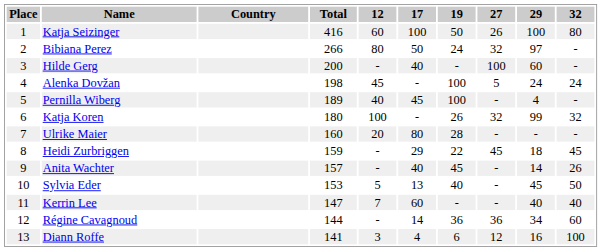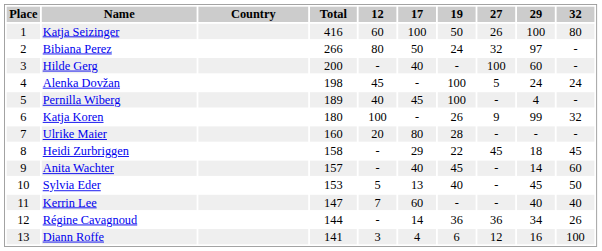 <table border="0" style="border: 1px solid #999; background-color:#FFFFFF; text-align:center; font-size:86%; line-height:15px;">
 <tr align="center" bgcolor="#CCCCCC">
 <th width=35>Place</th>
 <th width=170>Name</th>
 <th width=120>Country</th>
 <th width=50>Total</th>
 <th width=40>12</th>
 <th width=40>17</th>
 <th width=40>19</th>
 <th width=40>27</th>
 <th width=40>29</th>
 <th width=40>32</th>
 </tr>
 <tr bgcolor="#EFEFEF">
 <td>1</td>
 <td align="left"><a href='#'>Katja Seizinger</a></td>
 <td align="left"></td>
 <td>416</td>
 <td>60</td>
 <td>100</td>
 <td>50</td>
 <td>26</td>
 <td>100</td>
 <td>80</td>
 </tr>
 <tr>
 <td>2</td>
 <td align="left"><a href='#'>Bibiana Perez</a></td>
 <td align="left"></td>
 <td>266</td>
 <td>80</td>
 <td>50</td>
 <td>24</td>
 <td>32</td>
 <td>97</td>
 <td>-</td>
 </tr>
 <tr bgcolor="#EFEFEF">
 <td>3</td>
 <td align="left"><a href='#'>Hilde Gerg</a></td>
 <td align="left"></td>
 <td>200</td>
 <td>-</td>
 <td>40</td>
 <td>-</td>
 <td>100</td>
 <td>60</td>
 <td>-</td>
 </tr>
 <tr>
 <td>4</td>
 <td align="left"><a href='#'>Alenka Dovžan</a></td>
 <td align="left"></td>
 <td>198</td>
 <td>45</td>
 <td>-</td>
 <td>100</td>
 <td>5</td>
 <td>24</td>
 <td>24</td>
 </tr>
 <tr bgcolor="#EFEFEF">
 <td>5</td>
 <td align="left"><a href='#'>Pernilla Wiberg</a></td>
 <td align="left"></td>
 <td>189</td>
 <td>40</td>
 <td>45</td>
 <td>100</td>
 <td>-</td>
 <td>4</td>
 <td>-</td>
 </tr>
 <tr>
 <td>6</td>
 <td align="left"><a href='#'>Katja Koren</a></td>
 <td align="left"></td>
 <td>180</td>
 <td>100</td>
 <td>-</td>
 <td>26</td>
-<td>32</td>
+<td>9</td>
 <td>99</td>
 <td>32</td>
 </tr>
 <tr bgcolor="#EFEFEF">
 <td>7</td>
 <td align="left"><a href='#'>Ulrike Maier</a></td>
 <td align="left"></td>
 <td>160</td>
 <td>20</td>
 <td>80</td>
 <td>28</td>
 <td>-</td>
 <td>-</td>
 <td>-</td>
 </tr>
 <tr>
 <td>8</td>
 <td align="left"><a href='#'>Heidi Zurbriggen</a></td>
 <td align="left"></td>
-<td>159</td>
+<td>158</td>
 <td>-</td>
 <td>29</td>
 <td>22</td>
 <td>45</td>
 <td>18</td>
 <td>45</td>
 </tr>
 <tr bgcolor="#EFEFEF">
 <td>9</td>
 <td align="left"><a href='#'>Anita Wachter</a></td>
 <td align="left"></td>
 <td>157</td>
 <td>-</td>
 <td>40</td>
 <td>45</td>
 <td>-</td>
 <td>14</td>
-<td>26</td>
+<td>60</td>
 </tr>
 <tr>
 <td>10</td>
 <td align="left"><a href='#'>Sylvia Eder</a></td>
 <td align="left"></td>
 <td>153</td>
 <td>5</td>
 <td>13</td>
 <td>40</td>
 <td>-</td>
 <td>45</td>
 <td>50</td>
 </tr>
 <tr bgcolor="#EFEFEF">
 <td>11</td>
 <td align="left"><a href='#'>Kerrin Lee</a></td>
 <td align="left"></td>
 <td>147</td>
 <td>7</td>
 <td>60</td>
 <td>-</td>
 <td>-</td>
 <td>40</td>
 <td>40</td>
 </tr>
 <tr>
 <td>12</td>
 <td align="left"><a href='#'>Régine Cavagnoud</a></td>
 <td align="left"></td>
 <td>144</td>
 <td>-</td>
 <td>14</td>
 <td>36</td>
 <td>36</td>
 <td>34</td>
-<td>60</td>
+<td>26</td>
 </tr>
 <tr bgcolor="#EFEFEF">
 <td>13</td>
 <td align="left"><a href='#'>Diann Roffe</a></td>
 <td align="left"></td>
 <td>141</td>
 <td>3</td>
 <td>4</td>
 <td>6</td>
 <td>12</td>
 <td>16</td>
 <td>100</td>
 </tr>
 </table>
